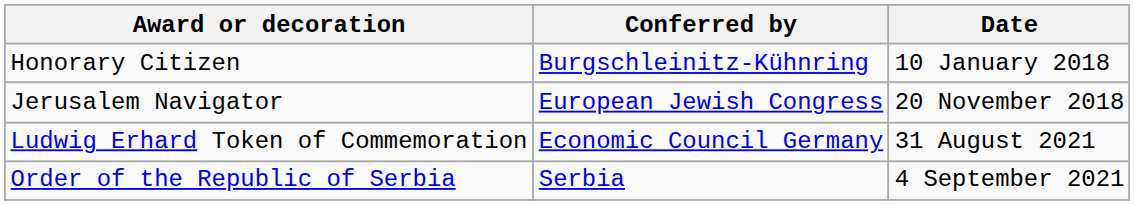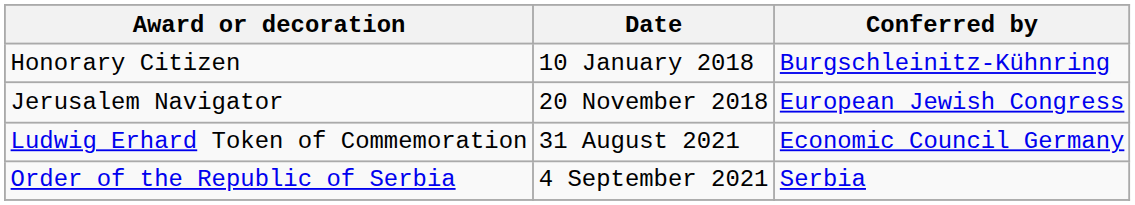 <table class="wikitable" style="text-align:left;">
 <tr>
 <th>Award or decoration</th>
+<th>Date</th>
 <th>Conferred by</th>
-<th>Date</th>
 </tr>
 <tr>
 <td>Honorary Citizen</td>
+<td>10 January 2018</td>
 <td> <a href='#'>Burgschleinitz-Kühnring</a></td>
-<td>10 January 2018</td>
 </tr>
 <tr>
 <td>Jerusalem Navigator</td>
+<td>20 November 2018</td>
 <td><a href='#'>European Jewish Congress</a></td>
-<td>20 November 2018</td>
 </tr>
 <tr>
 <td><a href='#'>Ludwig Erhard</a> Token of Commemoration</td>
+<td>31 August 2021</td>
 <td><a href='#'>Economic Council Germany</a></td>
-<td>31 August 2021</td>
 </tr>
 <tr>
 <td><a href='#'>Order of the Republic of Serbia</a></td>
+<td>4 September 2021</td>
 <td><a href='#'>Serbia</a></td>
-<td>4 September 2021</td>
 </tr>
 </table>
